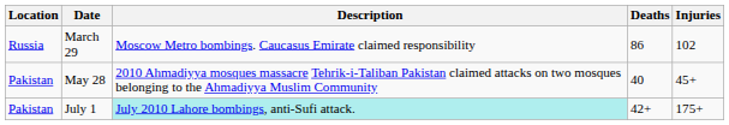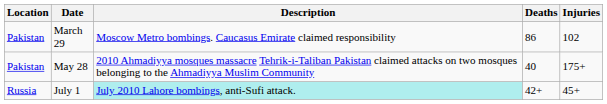 <table class="wikitable sortable">
 <tr>
 <th scope="col">Location</th>
 <th scope="col" data-sort-type="date">Date</th>
 <th scope="col" class="unsortable">Description</th>
 <th scope="col" data-sort-type="number">Deaths</th>
 <th scope="col" data-sort-type="number">Injuries</th>
 </tr>
 <tr>
-<td><a href='#'>Russia</a></td>
+<td><a href='#'>Pakistan</a></td>
 <td>March 29</td>
 <td><a href='#'>Moscow Metro bombings</a>. <a href='#'>Caucasus Emirate</a> claimed responsibility</td>
 <td>86</td>
 <td>102</td>
 </tr>
 <tr>
 <td><a href='#'>Pakistan</a></td>
 <td>May 28</td>
 <td><a href='#'>2010 Ahmadiyya mosques massacre</a> <a href='#'>Tehrik-i-Taliban Pakistan</a> claimed attacks on two mosques belonging to the <a href='#'>Ahmadiyya Muslim Community</a></td>
 <td>40</td>
-<td>45+</td>
+<td>175+</td>
 </tr>
 <tr>
-<td><a href='#'>Pakistan</a></td>
+<td><a href='#'>Russia</a></td>
 <td>July 1</td>
 <td style="background: paleturquoise;"><a href='#'>July 2010 Lahore bombings</a>, anti-Sufi attack.</td>
 <td>42+</td>
-<td>175+</td>
+<td>45+</td>
 </tr>
 </table>
